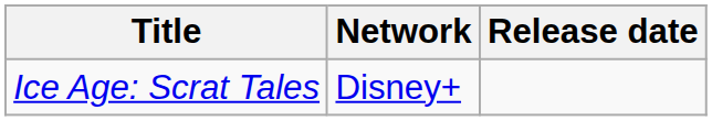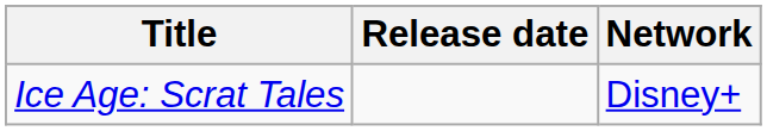 <table class="wikitable">
 <tr>
 <th>Title</th>
+<th>Release date</th>
 <th>Network</th>
-<th>Release date</th>
 </tr>
 <tr>
 <td><em><a href='#'>Ice Age: Scrat Tales</a></em></td>
+<td></td>
 <td><a href='#'>Disney+</a></td>
-<td></td>
 </tr>
 </table>
